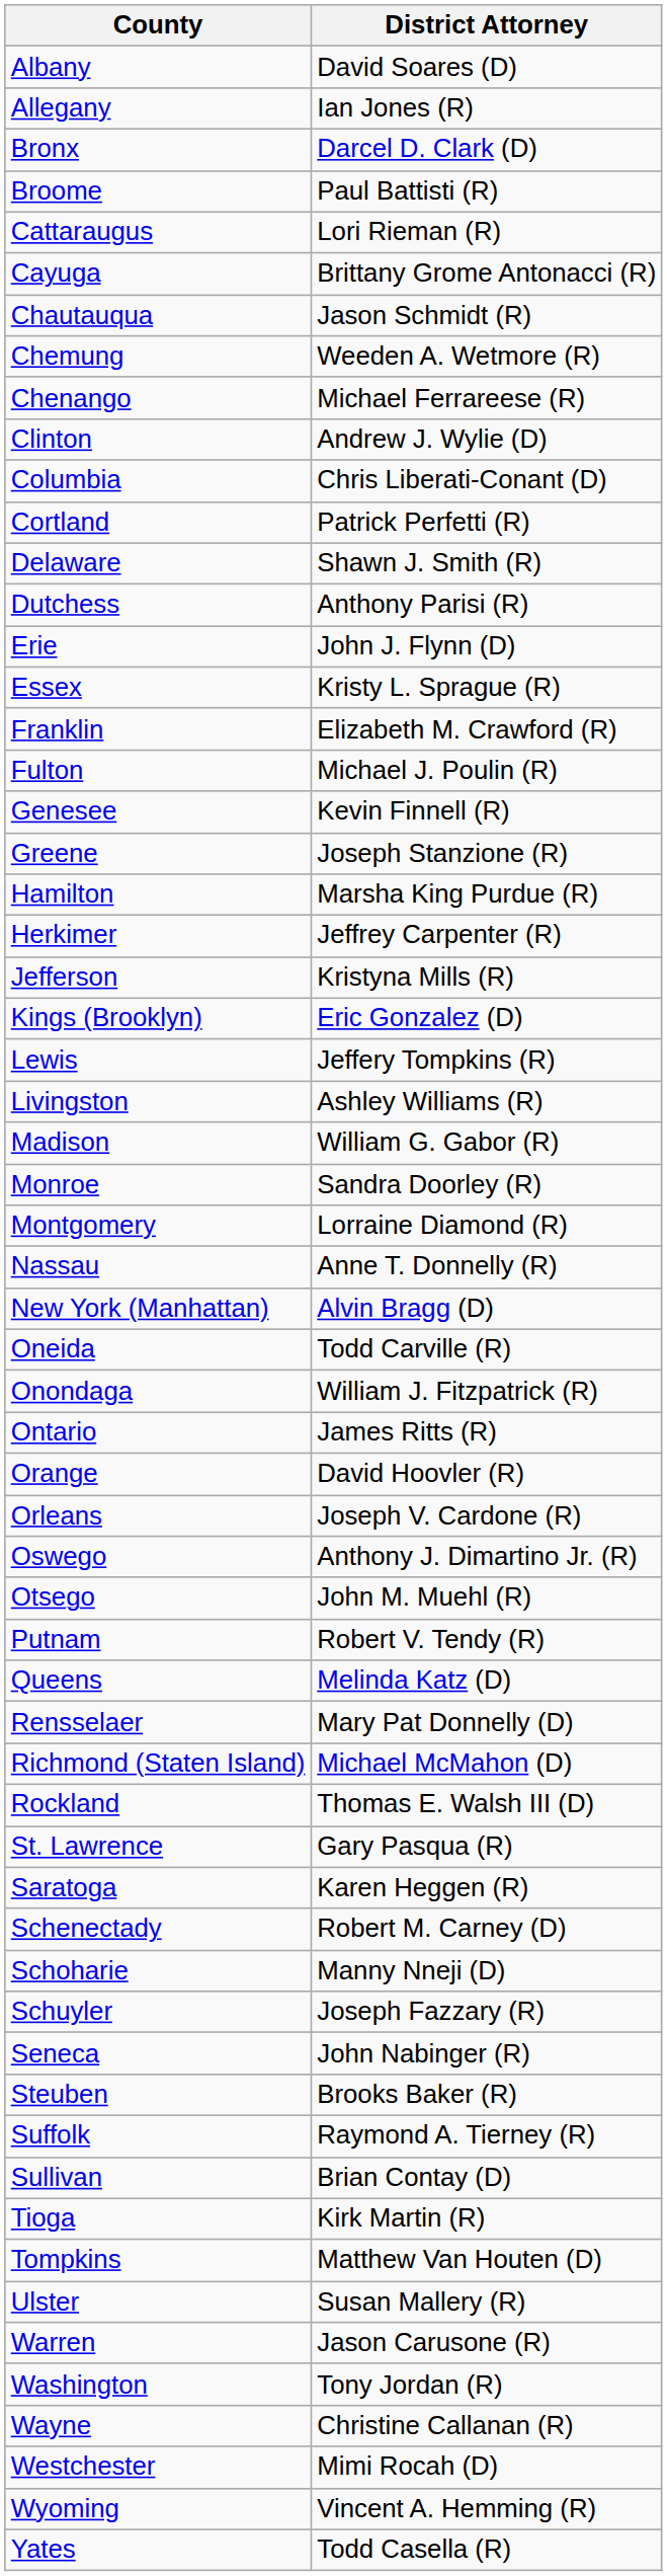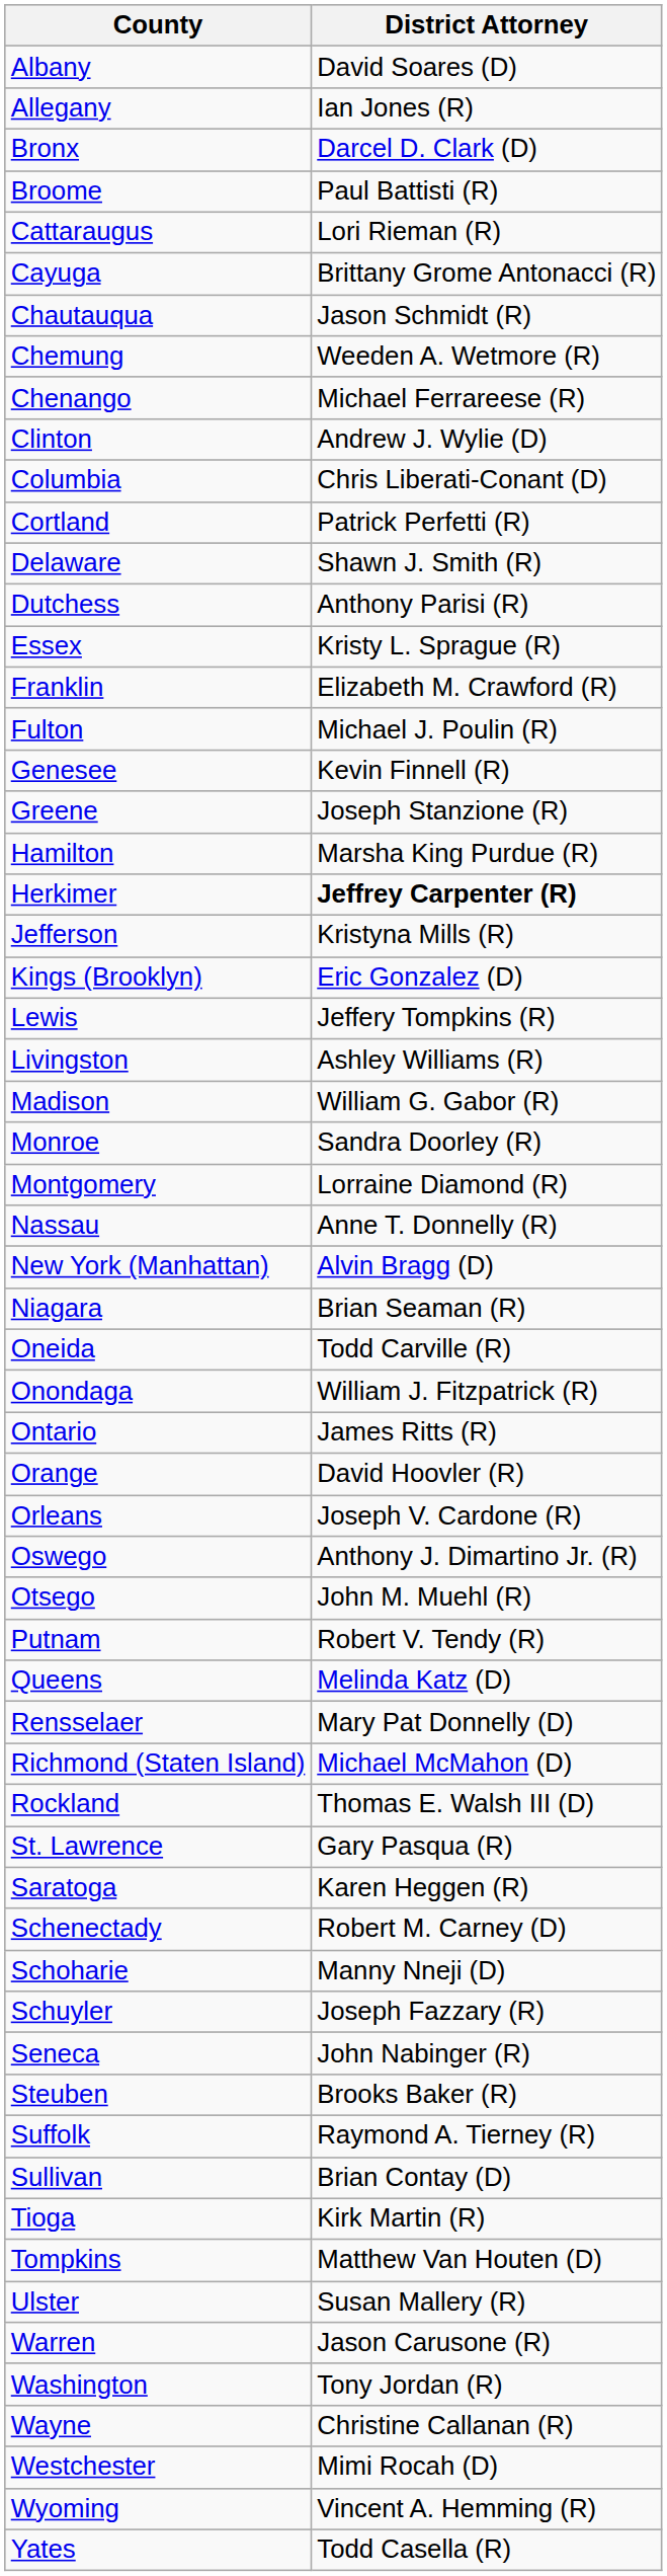 <table class="wikitable">
 <tr>
 <th>County</th>
 <th>District Attorney</th>
 </tr>
 <tr>
 <td><a href='#'>Albany</a></td>
 <td>David Soares (D)</td>
 </tr>
 <tr>
 <td><a href='#'>Allegany</a></td>
 <td>Ian Jones (R)</td>
 </tr>
 <tr>
 <td><a href='#'>Bronx</a></td>
 <td><a href='#'>Darcel D. Clark</a> (D)</td>
 </tr>
 <tr>
 <td><a href='#'>Broome</a></td>
 <td>Paul Battisti (R)</td>
 </tr>
 <tr>
 <td><a href='#'>Cattaraugus</a></td>
 <td>Lori Rieman (R)</td>
 </tr>
 <tr>
 <td><a href='#'>Cayuga</a></td>
 <td>Brittany Grome Antonacci (R)</td>
 </tr>
 <tr>
 <td><a href='#'>Chautauqua</a></td>
 <td>Jason Schmidt (R)</td>
 </tr>
 <tr>
 <td><a href='#'>Chemung</a></td>
 <td>Weeden A. Wetmore (R)</td>
 </tr>
 <tr>
 <td><a href='#'>Chenango</a></td>
 <td>Michael Ferrareese (R)</td>
 </tr>
 <tr>
 <td><a href='#'>Clinton</a></td>
 <td>Andrew J. Wylie (D)</td>
 </tr>
 <tr>
 <td><a href='#'>Columbia</a></td>
 <td>Chris Liberati-Conant (D)</td>
 </tr>
 <tr>
 <td><a href='#'>Cortland</a></td>
 <td>Patrick Perfetti (R)</td>
 </tr>
 <tr>
 <td><a href='#'>Delaware</a></td>
 <td>Shawn J. Smith (R)</td>
 </tr>
 <tr>
 <td><a href='#'>Dutchess</a></td>
 <td>Anthony Parisi (R)</td>
 </tr>
 <tr>
-<td><a href='#'>Erie</a></td>
-<td>John J. Flynn (D)</td>
-</tr>
-<tr>
 <td><a href='#'>Essex</a></td>
 <td>Kristy L. Sprague (R)</td>
 </tr>
 <tr>
 <td><a href='#'>Franklin</a></td>
 <td>Elizabeth M. Crawford (R)</td>
 </tr>
 <tr>
 <td><a href='#'>Fulton</a></td>
 <td>Michael J. Poulin (R)</td>
 </tr>
 <tr>
 <td><a href='#'>Genesee</a></td>
 <td>Kevin Finnell (R)</td>
 </tr>
 <tr>
 <td><a href='#'>Greene</a></td>
 <td>Joseph Stanzione (R)</td>
 </tr>
 <tr>
 <td><a href='#'>Hamilton</a></td>
 <td>Marsha King Purdue (R)</td>
 </tr>
 <tr>
 <td><a href='#'>Herkimer</a></td>
-<td>Jeffrey Carpenter (R)</td>
+<td><strong>Jeffrey Carpenter (R)</strong></td>
 </tr>
 <tr>
 <td><a href='#'>Jefferson</a></td>
 <td>Kristyna Mills (R)</td>
 </tr>
 <tr>
 <td><a href='#'>Kings (Brooklyn)</a></td>
 <td><a href='#'>Eric Gonzalez</a> (D)</td>
 </tr>
 <tr>
 <td><a href='#'>Lewis</a></td>
 <td>Jeffery Tompkins (R)</td>
 </tr>
 <tr>
 <td><a href='#'>Livingston</a></td>
 <td>Ashley Williams (R)</td>
 </tr>
 <tr>
 <td><a href='#'>Madison</a></td>
 <td>William G. Gabor (R)</td>
 </tr>
 <tr>
 <td><a href='#'>Monroe</a></td>
 <td>Sandra Doorley (R)</td>
 </tr>
 <tr>
 <td><a href='#'>Montgomery</a></td>
 <td>Lorraine Diamond (R)</td>
 </tr>
 <tr>
 <td><a href='#'>Nassau</a></td>
 <td>Anne T. Donnelly (R)</td>
 </tr>
 <tr>
 <td><a href='#'>New York (Manhattan)</a></td>
 <td><a href='#'>Alvin Bragg</a> (D)</td>
+</tr>
+<tr>
+<td><a href='#'>Niagara</a></td>
+<td>Brian Seaman (R)</td>
 </tr>
 <tr>
 <td><a href='#'>Oneida</a></td>
 <td>Todd Carville (R)</td>
 </tr>
 <tr>
 <td><a href='#'>Onondaga</a></td>
 <td>William J. Fitzpatrick (R)</td>
 </tr>
 <tr>
 <td><a href='#'>Ontario</a></td>
 <td>James Ritts (R)</td>
 </tr>
 <tr>
 <td><a href='#'>Orange</a></td>
 <td>David Hoovler (R)</td>
 </tr>
 <tr>
 <td><a href='#'>Orleans</a></td>
 <td>Joseph V. Cardone (R)</td>
 </tr>
 <tr>
 <td><a href='#'>Oswego</a></td>
 <td>Anthony J. Dimartino Jr. (R)</td>
 </tr>
 <tr>
 <td><a href='#'>Otsego</a></td>
 <td>John M. Muehl (R)</td>
 </tr>
 <tr>
 <td><a href='#'>Putnam</a></td>
 <td>Robert V. Tendy (R)</td>
 </tr>
 <tr>
 <td><a href='#'>Queens</a></td>
 <td><a href='#'>Melinda Katz</a> (D)</td>
 </tr>
 <tr>
 <td><a href='#'>Rensselaer</a></td>
 <td>Mary Pat Donnelly (D)</td>
 </tr>
 <tr>
 <td><a href='#'>Richmond (Staten Island)</a></td>
 <td><a href='#'>Michael McMahon</a> (D)</td>
 </tr>
 <tr>
 <td><a href='#'>Rockland</a></td>
 <td>Thomas E. Walsh III (D)</td>
 </tr>
 <tr>
 <td><a href='#'>St. Lawrence</a></td>
 <td>Gary Pasqua (R)</td>
 </tr>
 <tr>
 <td><a href='#'>Saratoga</a></td>
 <td>Karen Heggen (R)</td>
 </tr>
 <tr>
 <td><a href='#'>Schenectady</a></td>
 <td>Robert M. Carney (D)</td>
 </tr>
 <tr>
 <td><a href='#'>Schoharie</a></td>
 <td>Manny Nneji (D)</td>
 </tr>
 <tr>
 <td><a href='#'>Schuyler</a></td>
 <td>Joseph Fazzary (R)</td>
 </tr>
 <tr>
 <td><a href='#'>Seneca</a></td>
 <td>John Nabinger (R)</td>
 </tr>
 <tr>
 <td><a href='#'>Steuben</a></td>
 <td>Brooks Baker (R)</td>
 </tr>
 <tr>
 <td><a href='#'>Suffolk</a></td>
 <td>Raymond A. Tierney (R)</td>
 </tr>
 <tr>
 <td><a href='#'>Sullivan</a></td>
 <td>Brian Contay (D)</td>
 </tr>
 <tr>
 <td><a href='#'>Tioga</a></td>
 <td>Kirk Martin (R)</td>
 </tr>
 <tr>
 <td><a href='#'>Tompkins</a></td>
 <td>Matthew Van Houten (D)</td>
 </tr>
 <tr>
 <td><a href='#'>Ulster</a></td>
 <td>Susan Mallery (R)</td>
 </tr>
 <tr>
 <td><a href='#'>Warren</a></td>
 <td>Jason Carusone (R)</td>
 </tr>
 <tr>
 <td><a href='#'>Washington</a></td>
 <td>Tony Jordan (R)</td>
 </tr>
 <tr>
 <td><a href='#'>Wayne</a></td>
 <td>Christine Callanan (R)</td>
 </tr>
 <tr>
 <td><a href='#'>Westchester</a></td>
 <td>Mimi Rocah (D)</td>
 </tr>
 <tr>
 <td><a href='#'>Wyoming</a></td>
 <td>Vincent A. Hemming (R)</td>
 </tr>
 <tr>
 <td><a href='#'>Yates</a></td>
 <td>Todd Casella (R)</td>
 </tr>
 </table>
